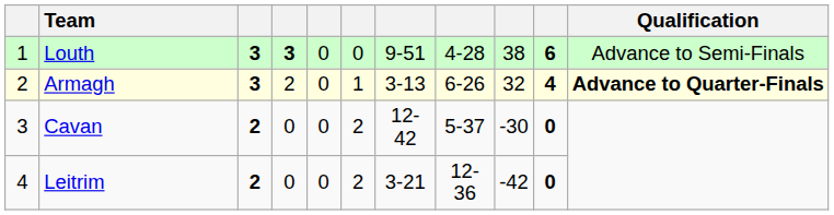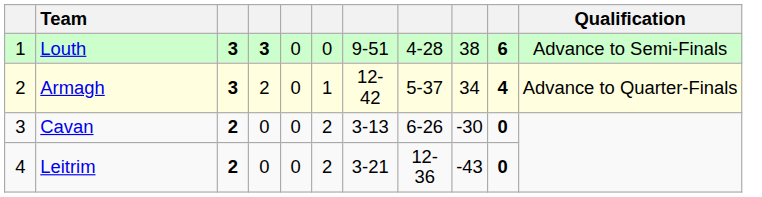 <table class="wikitable" style="text-align:center">
 <tr>
 <th width=20></th>
 <th width=150 style="text-align:left;">Team</th>
 <th width=20></th>
 <th width=20></th>
 <th width=20></th>
 <th width=20></th>
 <th width=40></th>
 <th width=40></th>
 <th width=20></th>
 <th width=20></th>
 <th>Qualification</th>
 </tr>
 <tr align="center" style="background:#ccffcc;">
 <td>1</td>
 <td style="text-align:left"> <a href='#'>Louth</a></td>
 <td><strong>3</strong></td>
 <td><strong>3</strong></td>
 <td>0</td>
 <td>0</td>
 <td>9-51</td>
 <td>4-28</td>
 <td>38</td>
 <td><strong>6</strong></td>
 <td>Advance to Semi-Finals</td>
 </tr>
 <tr align="center" style="background:#FFFFE0;">
 <td>2</td>
 <td style="text-align:left"> <a href='#'>Armagh</a></td>
 <td><strong>3</strong></td>
 <td>2</td>
 <td>0</td>
 <td>1</td>
-<td>3-13</td>
-<td>6-26</td>
-<td>32</td>
+<td>12-42</td>
+<td>5-37</td>
+<td>34</td>
 <td><strong>4</strong></td>
-<td><strong>Advance to Quarter-Finals</strong></td>
+<td>Advance to Quarter-Finals</td>
 </tr>
 <tr align="center">
 <td>3</td>
 <td style="text-align:left"> <a href='#'>Cavan</a></td>
 <td><strong>2</strong></td>
 <td>0</td>
 <td>0</td>
 <td>2</td>
-<td>12-42</td>
-<td>5-37</td>
+<td>3-13</td>
+<td>6-26</td>
 <td>-30</td>
 <td><strong>0</strong></td>
 <td rowspan="2"></td>
 </tr>
 <tr align="center">
 <td>4</td>
 <td style="text-align:left"> <a href='#'>Leitrim</a></td>
 <td><strong>2</strong></td>
 <td>0</td>
 <td>0</td>
 <td>2</td>
 <td>3-21</td>
 <td>12-36</td>
-<td>-42</td>
+<td>-43</td>
 <td><strong>0</strong></td>
 </tr>
 </table>
